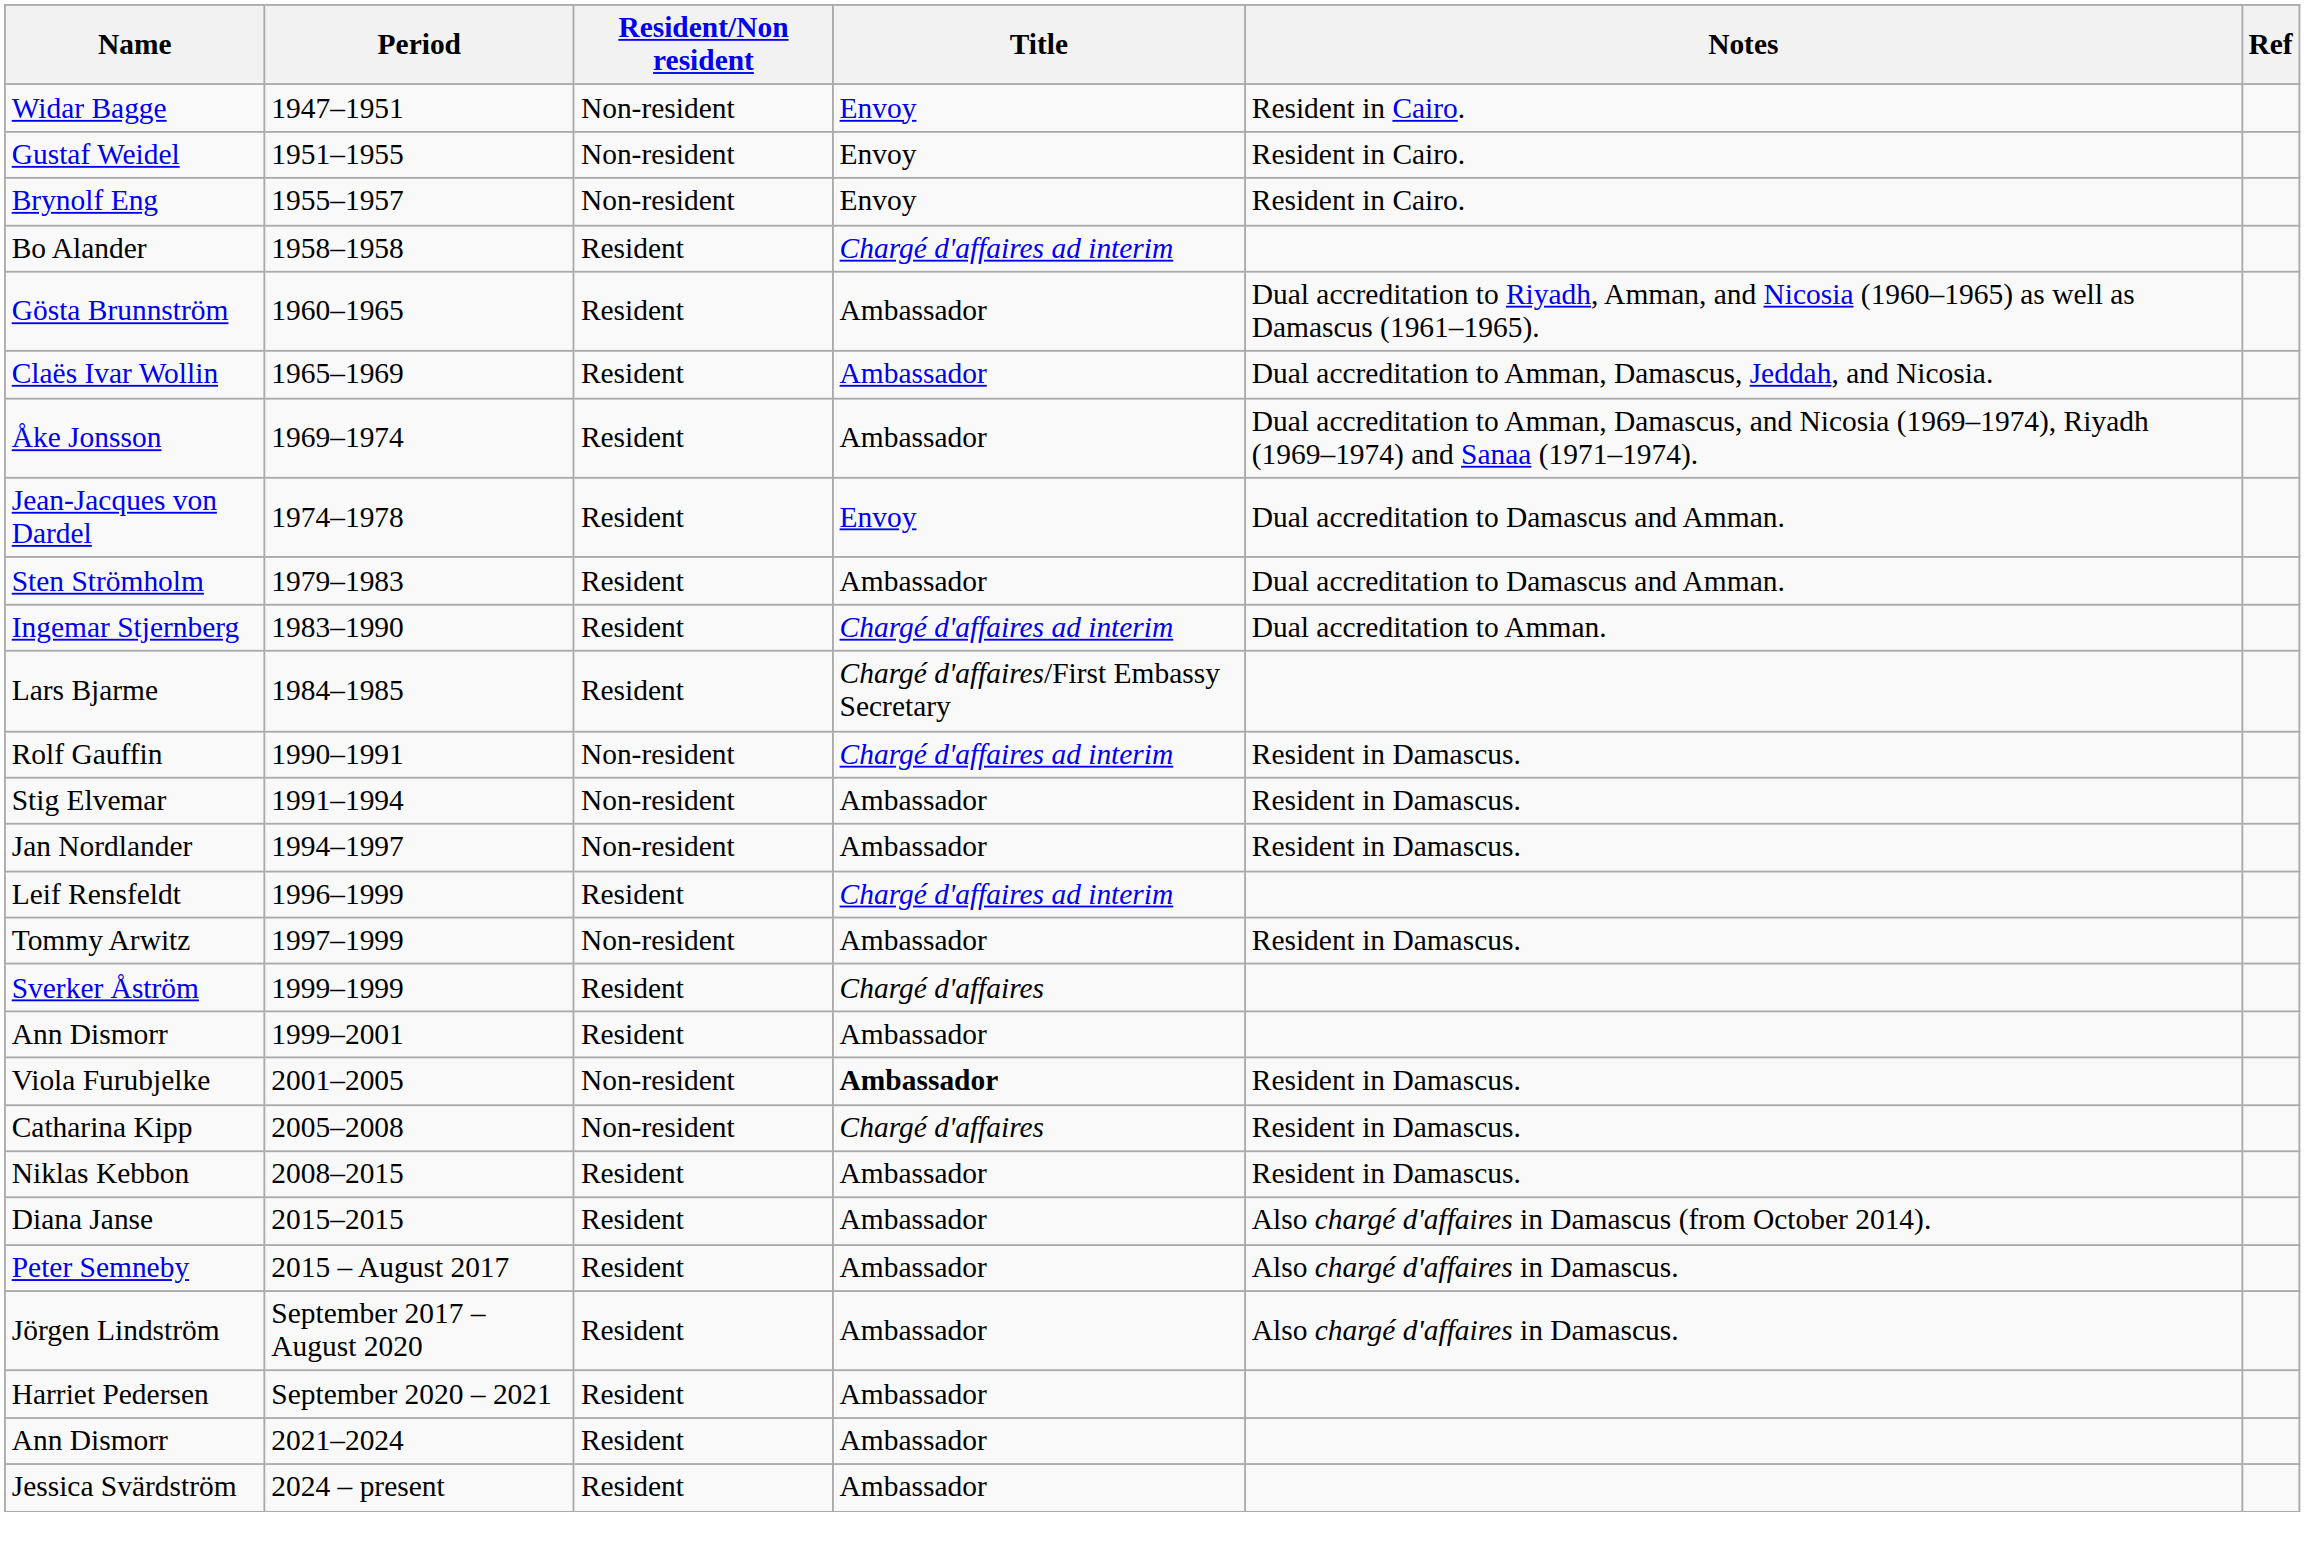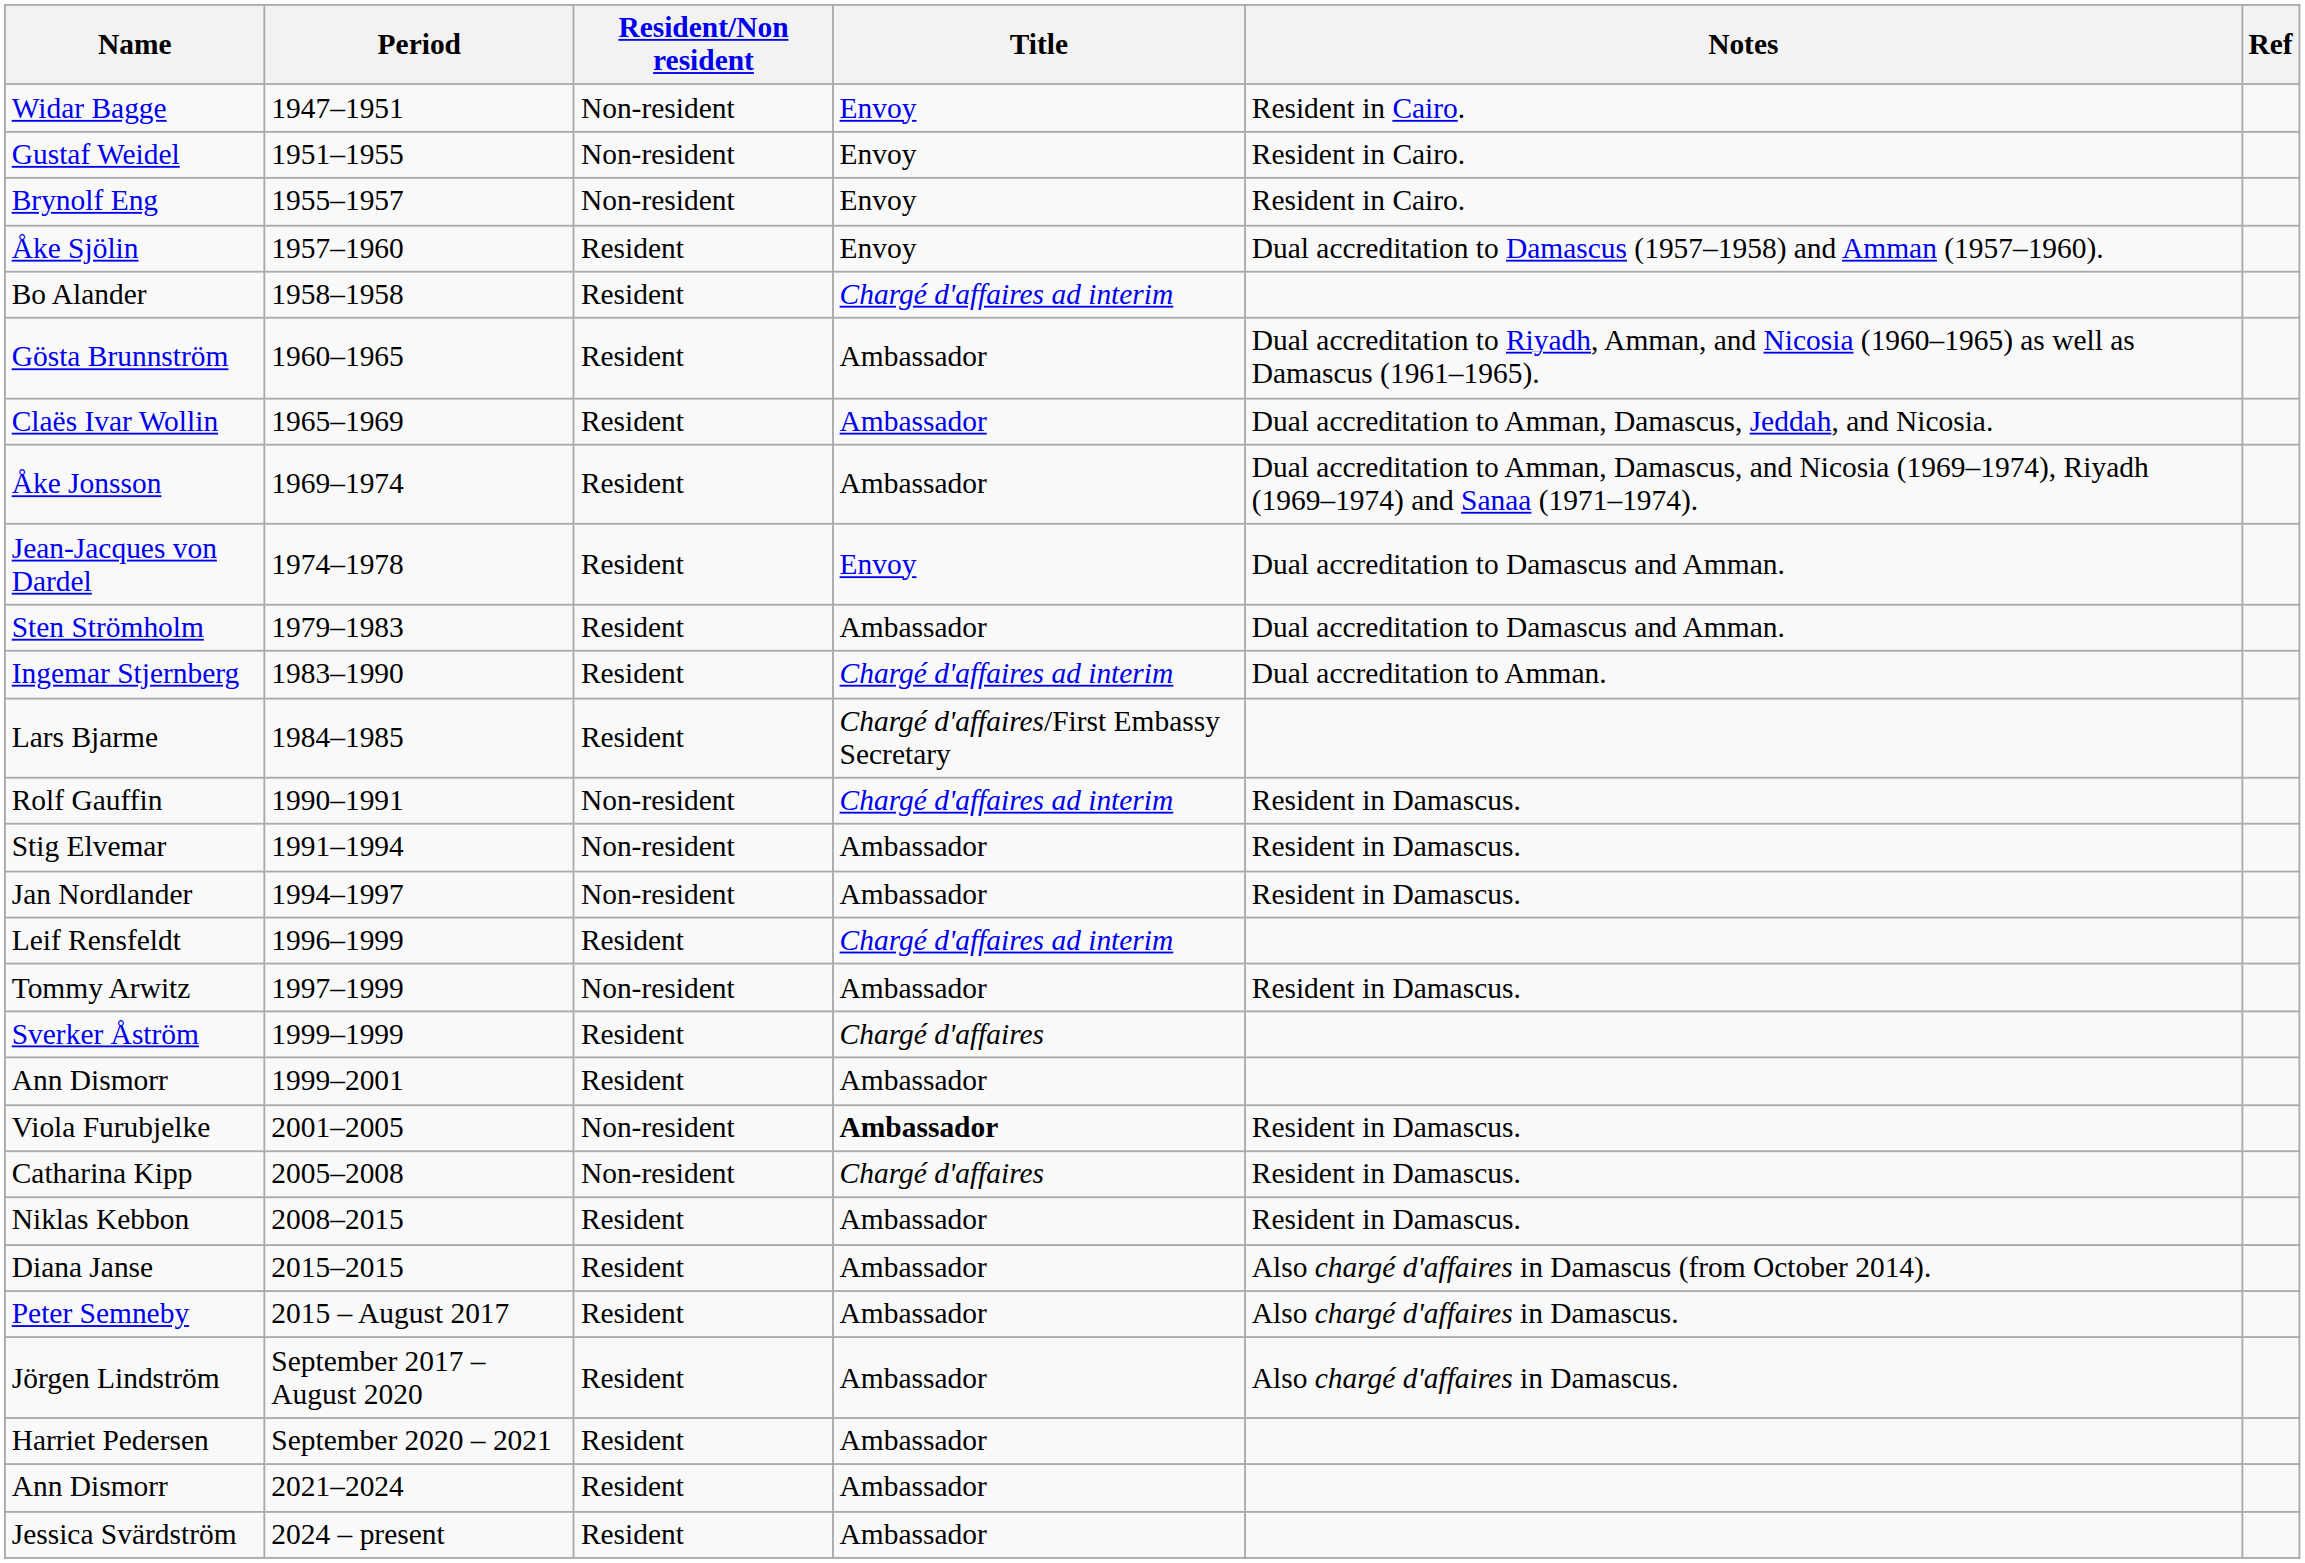 <table class="wikitable">
 <tr>
 <th>Name</th>
 <th>Period</th>
 <th><a href='#'>Resident/Non resident</a></th>
 <th>Title</th>
 <th>Notes</th>
 <th>Ref</th>
 </tr>
 <tr>
 <td><a href='#'>Widar Bagge</a></td>
 <td>1947–1951</td>
 <td> Non-resident</td>
 <td><a href='#'>Envoy</a></td>
 <td>Resident in <a href='#'>Cairo</a>.</td>
 <td></td>
 </tr>
 <tr>
 <td><a href='#'>Gustaf Weidel</a></td>
 <td>1951–1955</td>
 <td> Non-resident</td>
 <td>Envoy</td>
 <td>Resident in Cairo.</td>
 <td></td>
 </tr>
 <tr>
 <td><a href='#'>Brynolf Eng</a></td>
 <td>1955–1957</td>
 <td> Non-resident</td>
 <td>Envoy</td>
 <td>Resident in  Cairo.</td>
+<td></td>
+</tr>
+<tr>
+<td><a href='#'>Åke Sjölin</a></td>
+<td>1957–1960</td>
+<td> Resident</td>
+<td>Envoy</td>
+<td>Dual accreditation to <a href='#'>Damascus</a> (1957–1958) and <a href='#'>Amman</a> (1957–1960).</td>
 <td></td>
 </tr>
 <tr>
 <td>Bo Alander</td>
 <td>1958–1958</td>
 <td> Resident</td>
 <td><em><a href='#'>Chargé d'affaires ad interim</a></em></td>
 <td></td>
 <td></td>
 </tr>
 <tr>
 <td><a href='#'>Gösta Brunnström</a></td>
 <td>1960–1965</td>
 <td> Resident</td>
 <td>Ambassador</td>
 <td>Dual accreditation to <a href='#'>Riyadh</a>, Amman, and <a href='#'>Nicosia</a> (1960–1965) as well as Damascus (1961–1965).</td>
 <td></td>
 </tr>
 <tr>
 <td><a href='#'>Claës Ivar Wollin</a></td>
 <td>1965–1969</td>
 <td> Resident</td>
 <td><a href='#'>Ambassador</a></td>
 <td>Dual accreditation to Amman, Damascus, <a href='#'>Jeddah</a>, and Nicosia.</td>
 <td></td>
 </tr>
 <tr>
 <td><a href='#'>Åke Jonsson</a></td>
 <td>1969–1974</td>
 <td> Resident</td>
 <td>Ambassador</td>
 <td>Dual accreditation to Amman, Damascus, and Nicosia (1969–1974), Riyadh (1969–1974) and <a href='#'>Sanaa</a> (1971–1974).</td>
 <td></td>
 </tr>
 <tr>
 <td><a href='#'>Jean-Jacques von Dardel</a></td>
 <td>1974–1978</td>
 <td> Resident</td>
 <td><a href='#'>Envoy</a></td>
 <td>Dual accreditation to Damascus and Amman.</td>
 <td></td>
 </tr>
 <tr>
 <td><a href='#'>Sten Strömholm</a></td>
 <td>1979–1983</td>
 <td> Resident</td>
 <td>Ambassador</td>
 <td>Dual accreditation to Damascus and Amman.</td>
 <td></td>
 </tr>
 <tr>
 <td><a href='#'>Ingemar Stjernberg</a></td>
 <td>1983–1990</td>
 <td> Resident</td>
 <td><em><a href='#'>Chargé d'affaires ad interim</a></em></td>
 <td>Dual accreditation to Amman.</td>
 <td></td>
 </tr>
 <tr>
 <td>Lars Bjarme</td>
 <td>1984–1985</td>
 <td> Resident</td>
 <td><em>Chargé d'affaires</em>/First Embassy Secretary</td>
 <td></td>
 <td></td>
 </tr>
 <tr>
 <td>Rolf Gauffin</td>
 <td>1990–1991</td>
 <td> Non-resident</td>
 <td><em><a href='#'>Chargé d'affaires ad interim</a></em></td>
 <td>Resident in Damascus.</td>
 <td></td>
 </tr>
 <tr>
 <td>Stig Elvemar</td>
 <td>1991–1994</td>
 <td> Non-resident</td>
 <td>Ambassador</td>
 <td>Resident in Damascus.</td>
 <td></td>
 </tr>
 <tr>
 <td>Jan Nordlander</td>
 <td>1994–1997</td>
 <td> Non-resident</td>
 <td>Ambassador</td>
 <td>Resident in Damascus.</td>
 <td></td>
 </tr>
 <tr>
 <td>Leif Rensfeldt</td>
 <td>1996–1999</td>
 <td> Resident</td>
 <td><em><a href='#'>Chargé d'affaires ad interim</a></em></td>
 <td></td>
 <td></td>
 </tr>
 <tr>
 <td>Tommy Arwitz</td>
 <td>1997–1999</td>
 <td> Non-resident</td>
 <td>Ambassador</td>
 <td>Resident in Damascus.</td>
 <td></td>
 </tr>
 <tr>
 <td><a href='#'>Sverker Åström</a></td>
 <td>1999–1999</td>
 <td> Resident</td>
 <td><em>Chargé d'affaires</em></td>
 <td></td>
 <td></td>
 </tr>
 <tr>
 <td>Ann Dismorr</td>
 <td>1999–2001</td>
 <td> Resident</td>
 <td>Ambassador</td>
 <td></td>
 <td></td>
 </tr>
 <tr>
 <td>Viola Furubjelke</td>
 <td>2001–2005</td>
 <td> Non-resident</td>
 <td><strong>Ambassador</strong></td>
 <td>Resident in Damascus.</td>
 <td></td>
 </tr>
 <tr>
 <td>Catharina Kipp</td>
 <td>2005–2008</td>
 <td> Non-resident</td>
 <td><em>Chargé d'affaires</em></td>
 <td>Resident in Damascus.</td>
 <td></td>
 </tr>
 <tr>
 <td>Niklas Kebbon</td>
 <td>2008–2015</td>
 <td> Resident</td>
 <td>Ambassador</td>
 <td>Resident in Damascus.</td>
 <td></td>
 </tr>
 <tr>
 <td>Diana Janse</td>
 <td>2015–2015</td>
 <td> Resident</td>
 <td>Ambassador</td>
 <td>Also <em>chargé d'affaires</em> in Damascus (from October 2014).</td>
 <td></td>
 </tr>
 <tr>
 <td><a href='#'>Peter Semneby</a></td>
 <td>2015 – August 2017</td>
 <td> Resident</td>
 <td>Ambassador</td>
 <td>Also <em>chargé d'affaires</em> in Damascus.</td>
 <td></td>
 </tr>
 <tr>
 <td>Jörgen Lindström</td>
 <td>September 2017 – August 2020</td>
 <td> Resident</td>
 <td>Ambassador</td>
 <td>Also <em>chargé d'affaires</em> in Damascus.</td>
 <td></td>
 </tr>
 <tr>
 <td>Harriet Pedersen</td>
 <td>September 2020 – 2021</td>
 <td> Resident</td>
 <td>Ambassador</td>
 <td></td>
 <td></td>
 </tr>
 <tr>
 <td>Ann Dismorr</td>
 <td>2021–2024</td>
 <td> Resident</td>
 <td>Ambassador</td>
 <td></td>
 <td></td>
 </tr>
 <tr>
 <td>Jessica Svärdström</td>
 <td>2024 – present</td>
 <td> Resident</td>
 <td>Ambassador</td>
 <td></td>
 <td></td>
 </tr>
 </table>
